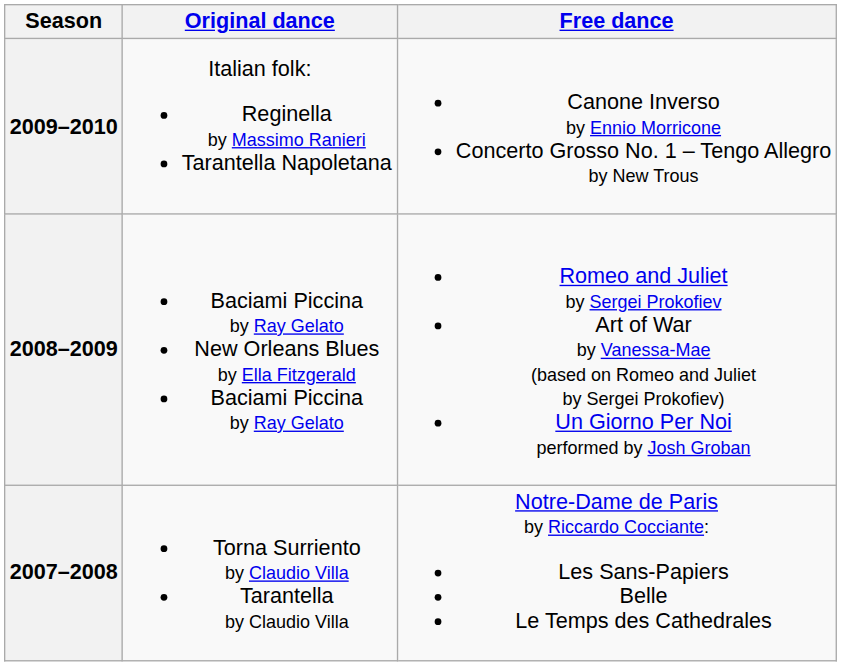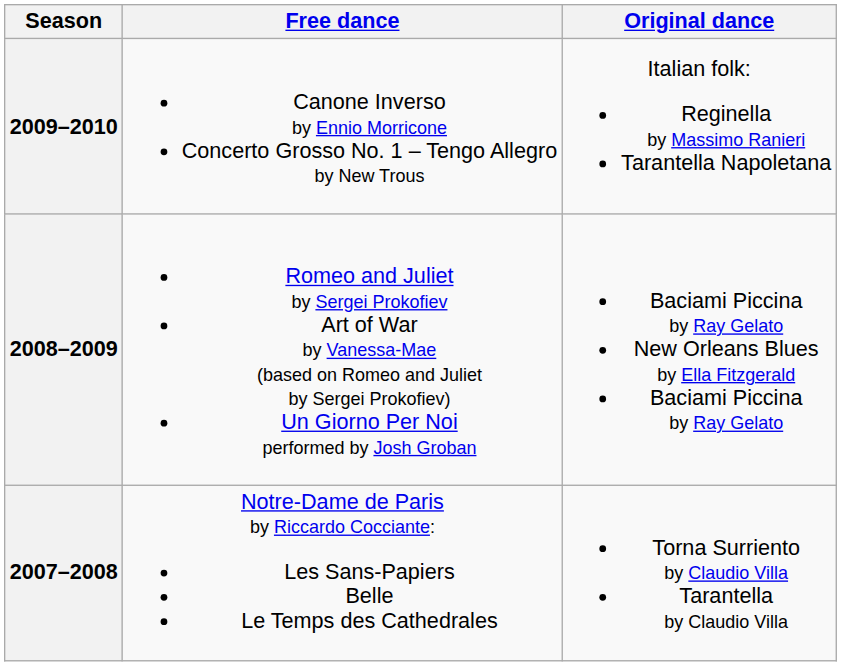 <table class="wikitable" style="text-align:center">
 <tr>
 <th>Season</th>
+<th><a href='#'>Free dance</a></th>
 <th><a href='#'>Original dance</a></th>
-<th><a href='#'>Free dance</a></th>
 </tr>
 <tr>
 <th>2009–2010 <br></th>
+<td><br><ul><li>Canone Inverso <br><small> by <a href='#'>Ennio Morricone</a> </small></li><li>Concerto Grosso No. 1 – Tengo Allegro <br><small> by New Trous </small></li></ul></td>
 <td>Italian folk:<br><ul><li>Reginella <br><small> by <a href='#'>Massimo Ranieri</a> </small></li><li>Tarantella Napoletana</li></ul></td>
-<td><br><ul><li>Canone Inverso <br><small> by <a href='#'>Ennio Morricone</a> </small></li><li>Concerto Grosso No. 1 – Tengo Allegro <br><small> by New Trous </small></li></ul></td>
 </tr>
 <tr>
 <th>2008–2009 <br></th>
+<td><br><ul><li><a href='#'>Romeo and Juliet</a> <br><small> by <a href='#'>Sergei Prokofiev</a> </small></li><li>Art of War <br><small> by <a href='#'>Vanessa-Mae</a> <br> (based on Romeo and Juliet <br> by Sergei Prokofiev) </small></li><li><a href='#'>Un Giorno Per Noi</a> <br><small> performed by <a href='#'>Josh Groban</a> </small></li></ul></td>
 <td><br><ul><li>Baciami Piccina <br><small> by <a href='#'>Ray Gelato</a> </small></li><li>New Orleans Blues <br><small> by <a href='#'>Ella Fitzgerald</a> </small></li><li>Baciami Piccina <br><small> by <a href='#'>Ray Gelato</a> </small></li></ul></td>
-<td><br><ul><li><a href='#'>Romeo and Juliet</a> <br><small> by <a href='#'>Sergei Prokofiev</a> </small></li><li>Art of War <br><small> by <a href='#'>Vanessa-Mae</a> <br> (based on Romeo and Juliet <br> by Sergei Prokofiev) </small></li><li><a href='#'>Un Giorno Per Noi</a> <br><small> performed by <a href='#'>Josh Groban</a> </small></li></ul></td>
 </tr>
 <tr>
 <th>2007–2008 <br></th>
+<td><a href='#'>Notre-Dame de Paris</a> <br><small> by <a href='#'>Riccardo Cocciante</a>: </small><br><ul><li>Les Sans-Papiers</li><li>Belle</li><li>Le Temps des Cathedrales</li></ul></td>
 <td><br><ul><li>Torna Surriento <br><small> by <a href='#'>Claudio Villa</a> </small></li><li>Tarantella <br><small> by Claudio Villa </small></li></ul></td>
-<td><a href='#'>Notre-Dame de Paris</a> <br><small> by <a href='#'>Riccardo Cocciante</a>: </small><br><ul><li>Les Sans-Papiers</li><li>Belle</li><li>Le Temps des Cathedrales</li></ul></td>
 </tr>
 </table>
